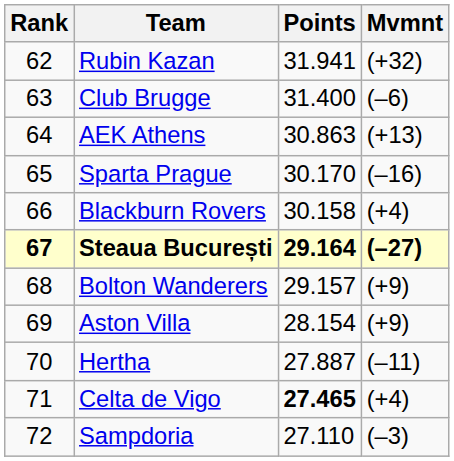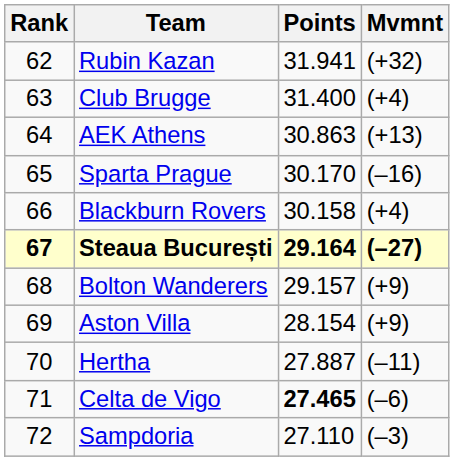 <table class="wikitable" style="text-align: center;">
 <tr>
 <th>Rank</th>
 <th>Team</th>
 <th>Points</th>
 <th>Mvmnt</th>
 </tr>
 <tr>
 <td>62</td>
 <td align=left> <a href='#'>Rubin Kazan</a></td>
 <td align=left>31.941</td>
 <td align=left> (+32)</td>
 </tr>
 <tr>
 <td>63</td>
 <td align=left> <a href='#'>Club Brugge</a></td>
 <td align=left>31.400</td>
-<td align=left> (–6)</td>
+<td align=left> (+4)</td>
 </tr>
 <tr>
 <td>64</td>
 <td align=left> <a href='#'>AEK Athens</a></td>
 <td align=left>30.863</td>
 <td align=left> (+13)</td>
 </tr>
 <tr>
 <td>65</td>
 <td align=left> <a href='#'>Sparta Prague</a></td>
 <td align=left>30.170</td>
 <td align=left> (–16)</td>
 </tr>
 <tr>
 <td>66</td>
 <td align=left> <a href='#'>Blackburn Rovers</a></td>
 <td align=left>30.158</td>
 <td align=left> (+4)</td>
 </tr>
 <tr style="background:#ffc;">
 <td><strong>67</strong></td>
 <td align=left> <strong>Steaua București</strong></td>
 <td align=left><strong>29.164</strong></td>
 <td align=left> <strong>(–27)</strong></td>
 </tr>
 <tr>
 <td>68</td>
 <td align=left> <a href='#'>Bolton Wanderers</a></td>
 <td align=left>29.157</td>
 <td align=left> (+9)</td>
 </tr>
 <tr>
 <td>69</td>
 <td align=left> <a href='#'>Aston Villa</a></td>
 <td align=left>28.154</td>
 <td align=left> (+9)</td>
 </tr>
 <tr>
 <td>70</td>
 <td align=left> <a href='#'>Hertha</a></td>
 <td align=left>27.887</td>
 <td align=left> (–11)</td>
 </tr>
 <tr>
 <td>71</td>
 <td align=left> <a href='#'>Celta de Vigo</a></td>
 <td align=left><strong>27.465</strong></td>
-<td align=left> (+4)</td>
+<td align=left> (–6)</td>
 </tr>
 <tr>
 <td>72</td>
 <td align=left> <a href='#'>Sampdoria</a></td>
 <td align=left>27.110</td>
 <td align=left> (–3)</td>
 </tr>
 </table>
